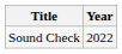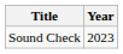 <table class="wikitable">
 <tr>
 <th>Title</th>
 <th>Year</th>
 </tr>
 <tr>
 <td>Sound Check</td>
-<td>2022</td>
+<td>2023</td>
 </tr>
 </table>
